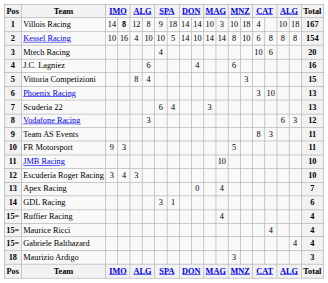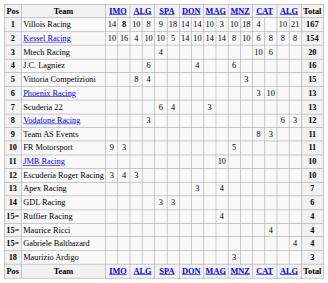 <table class="wikitable" style="font-size:85%; text-align:center;">
 <tr>
 <th>Pos</th>
 <th>Team</th>
 <th colspan=2><a href='#'>IMO</a><br></th>
 <th colspan=2><a href='#'>ALG</a><br></th>
 <th colspan=2><a href='#'>SPA</a><br></th>
 <th colspan=2><a href='#'>DON</a><br></th>
 <th colspan=2><a href='#'>MAG</a><br></th>
 <th colspan=2><a href='#'>MNZ</a><br></th>
 <th colspan=2><a href='#'>CAT</a><br></th>
 <th colspan=2><a href='#'>ALG</a><br></th>
 <th>Total</th>
 </tr>
 <tr>
 <th>1</th>
 <td align=left> Villois Racing</td>
 <td>14</td>
 <td><strong>8</strong></td>
-<td>12</td>
+<td>10</td>
 <td>8</td>
 <td>9</td>
 <td>18</td>
 <td>14</td>
 <td>14</td>
 <td>10</td>
 <td>3</td>
 <td>10</td>
 <td>18</td>
 <td>4</td>
 <td></td>
 <td>10</td>
-<td>18</td>
+<td>21</td>
 <th>167</th>
 </tr>
 <tr>
 <th>2</th>
 <td align=left> <a href='#'>Kessel Racing</a></td>
 <td>10</td>
 <td>16</td>
 <td>4</td>
 <td>10</td>
 <td>10</td>
 <td>5</td>
 <td>14</td>
 <td>10</td>
 <td>14</td>
 <td>14</td>
 <td>8</td>
 <td>10</td>
 <td>6</td>
 <td>8</td>
 <td>8</td>
 <td>8</td>
 <th>154</th>
 </tr>
 <tr>
 <th>3</th>
 <td align=left> Mtech Racing</td>
 <td></td>
 <td></td>
 <td></td>
 <td></td>
 <td>4</td>
 <td></td>
 <td></td>
 <td></td>
 <td></td>
 <td></td>
 <td></td>
 <td></td>
 <td>10</td>
 <td>6</td>
 <td></td>
 <td></td>
 <th>20</th>
 </tr>
 <tr>
 <th>4</th>
 <td align=left> J.C. Lagniez</td>
 <td></td>
 <td></td>
 <td></td>
 <td>6</td>
 <td></td>
 <td></td>
 <td></td>
 <td>4</td>
 <td></td>
 <td></td>
 <td>6</td>
 <td></td>
 <td></td>
 <td></td>
 <td></td>
 <td></td>
 <th>16</th>
 </tr>
 <tr>
 <th>5</th>
 <td align=left> Vittoria Competizioni</td>
 <td></td>
 <td></td>
 <td>8</td>
 <td>4</td>
 <td></td>
 <td></td>
 <td></td>
 <td></td>
 <td></td>
 <td></td>
 <td></td>
 <td>3</td>
 <td></td>
 <td></td>
 <td></td>
 <td></td>
 <th>15</th>
 </tr>
 <tr>
 <th>6</th>
 <td align=left> <a href='#'>Phoenix Racing</a></td>
 <td></td>
 <td></td>
 <td></td>
 <td></td>
 <td></td>
 <td></td>
 <td></td>
 <td></td>
 <td></td>
 <td></td>
 <td></td>
 <td></td>
 <td>3</td>
 <td>10</td>
 <td></td>
 <td></td>
 <th>13</th>
 </tr>
 <tr>
 <th>7</th>
 <td align=left> Scuderia 22</td>
 <td></td>
 <td></td>
 <td></td>
 <td></td>
 <td>6</td>
 <td>4</td>
 <td></td>
 <td></td>
 <td>3</td>
 <td></td>
 <td></td>
 <td></td>
 <td></td>
 <td></td>
 <td></td>
 <td></td>
 <th>13</th>
 </tr>
 <tr>
 <th>8</th>
 <td align=left> <a href='#'>Vodafone Racing</a></td>
 <td></td>
 <td></td>
 <td></td>
 <td>3</td>
 <td></td>
 <td></td>
 <td></td>
 <td></td>
 <td></td>
 <td></td>
 <td></td>
 <td></td>
 <td></td>
 <td></td>
 <td>6</td>
 <td>3</td>
 <th>12</th>
 </tr>
 <tr>
 <th>9</th>
 <td align=left> Team AS Events</td>
 <td></td>
 <td></td>
 <td></td>
 <td></td>
 <td></td>
 <td></td>
 <td></td>
 <td></td>
 <td></td>
 <td></td>
 <td></td>
 <td></td>
 <td>8</td>
 <td>3</td>
 <td></td>
 <td></td>
 <th>11</th>
 </tr>
 <tr>
 <th>10</th>
 <td align=left> FR Motorsport</td>
 <td>9</td>
 <td>3</td>
 <td></td>
 <td></td>
 <td></td>
 <td></td>
 <td></td>
 <td></td>
 <td></td>
 <td></td>
 <td>5</td>
 <td></td>
 <td></td>
 <td></td>
 <td></td>
 <td></td>
 <th>11</th>
 </tr>
 <tr>
 <th>11</th>
 <td align=left> <a href='#'>JMB Racing</a></td>
 <td></td>
 <td></td>
 <td></td>
 <td></td>
 <td></td>
 <td></td>
 <td></td>
 <td></td>
 <td></td>
 <td>10</td>
 <td></td>
 <td></td>
 <td></td>
 <td></td>
 <td></td>
 <td></td>
 <th>10</th>
 </tr>
 <tr>
 <th>12</th>
 <td align=left> Escudería Roger Racing</td>
 <td>3</td>
 <td>4</td>
 <td>3</td>
 <td></td>
 <td></td>
 <td></td>
 <td></td>
 <td></td>
 <td></td>
 <td></td>
 <td></td>
 <td></td>
 <td></td>
 <td></td>
 <td></td>
 <td></td>
 <th>10</th>
 </tr>
 <tr>
 <th>13</th>
 <td align=left> Apex Racing</td>
 <td></td>
 <td></td>
 <td></td>
 <td></td>
 <td></td>
 <td></td>
 <td></td>
-<td>0</td>
+<td>3</td>
 <td></td>
 <td>4</td>
 <td></td>
 <td></td>
 <td></td>
 <td></td>
 <td></td>
 <td></td>
 <th>7</th>
 </tr>
 <tr>
 <th>14</th>
 <td align=left> GDL Racing</td>
 <td></td>
 <td></td>
 <td></td>
 <td></td>
 <td>3</td>
-<td>1</td>
+<td>3</td>
 <td></td>
 <td></td>
 <td></td>
 <td></td>
 <td></td>
 <td></td>
 <td></td>
 <td></td>
 <td></td>
 <td></td>
 <th>6</th>
 </tr>
 <tr>
 <th>15=</th>
 <td align=left> Ruffier Racing</td>
 <td></td>
 <td></td>
 <td></td>
 <td></td>
 <td></td>
 <td></td>
 <td></td>
 <td></td>
 <td></td>
 <td>4</td>
 <td></td>
 <td></td>
 <td></td>
 <td></td>
 <td></td>
 <td></td>
 <th>4</th>
 </tr>
 <tr>
 <th>15=</th>
 <td align=left> Maurice Ricci</td>
 <td></td>
 <td></td>
 <td></td>
 <td></td>
 <td></td>
 <td></td>
 <td></td>
 <td></td>
 <td></td>
 <td></td>
 <td></td>
 <td></td>
 <td></td>
 <td>4</td>
 <td></td>
 <td></td>
 <th>4</th>
 </tr>
 <tr>
 <th>15=</th>
 <td align=left> Gabriele Balthazard</td>
 <td></td>
 <td></td>
 <td></td>
 <td></td>
 <td></td>
 <td></td>
 <td></td>
 <td></td>
 <td></td>
 <td></td>
 <td></td>
 <td></td>
 <td></td>
 <td></td>
 <td></td>
 <td>4</td>
 <th>4</th>
 </tr>
 <tr>
 <th>18</th>
 <td align=left> Maurizio Ardigo</td>
 <td></td>
 <td></td>
 <td></td>
 <td></td>
 <td></td>
 <td></td>
 <td></td>
 <td></td>
 <td></td>
 <td></td>
 <td>3</td>
 <td></td>
 <td></td>
 <td></td>
 <td></td>
 <td></td>
 <th>3</th>
 </tr>
 <tr>
 <th>Pos</th>
 <th>Team</th>
 <th colspan=2><a href='#'>IMO</a><br></th>
 <th colspan=2><a href='#'>ALG</a><br></th>
 <th colspan=2><a href='#'>SPA</a><br></th>
 <th colspan=2><a href='#'>DON</a><br></th>
 <th colspan=2><a href='#'>MAG</a><br></th>
 <th colspan=2><a href='#'>MNZ</a><br></th>
 <th colspan=2><a href='#'>CAT</a><br></th>
 <th colspan=2><a href='#'>ALG</a><br></th>
 <th>Total</th>
 </tr>
 </table>
